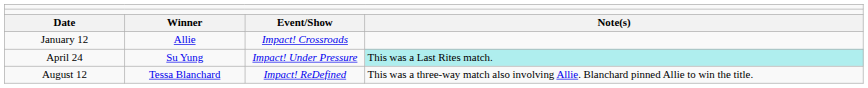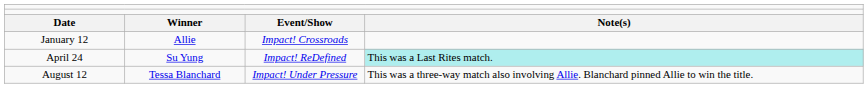 <table class="wikitable" style="text-align:center; width:100%;">
 <tr>
 <td colspan="5"></td>
 </tr>
 <tr>
 <td colspan="5"><strong></strong></td>
 </tr>
 <tr>
 <th width=14%>Date</th>
 <th width=14%>Winner</th>
 <th width=14%>Event/Show</th>
 <th width=58%>Note(s)</th>
 </tr>
 <tr>
 <td>January 12<br></td>
 <td><a href='#'>Allie</a></td>
 <td><em><a href='#'>Impact! Crossroads</a></em></td>
 <td></td>
 </tr>
 <tr>
 <td>April 24<br></td>
 <td><a href='#'>Su Yung</a></td>
-<td><em><a href='#'>Impact! Under Pressure</a></em></td>
+<td><em><a href='#'>Impact! ReDefined</a></em></td>
 <td align=left style="background: paleturquoise;">This was a Last Rites match.</td>
 </tr>
 <tr>
 <td>August 12<br></td>
 <td><a href='#'>Tessa Blanchard</a></td>
-<td><em><a href='#'>Impact! ReDefined</a></em></td>
+<td><em><a href='#'>Impact! Under Pressure</a></em></td>
 <td align=left>This was a three-way match also involving <a href='#'>Allie</a>. Blanchard pinned Allie to win the title.</td>
 </tr>
 </table>
